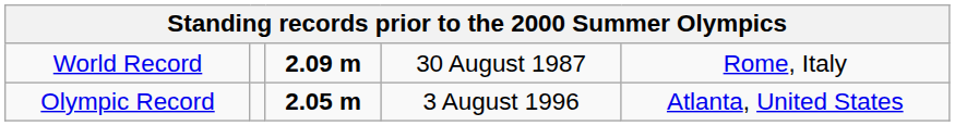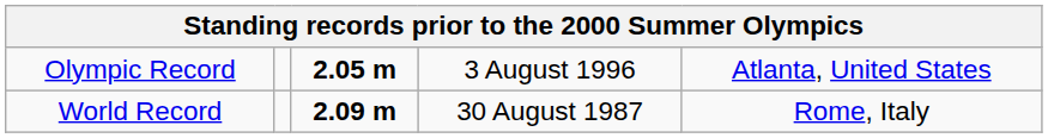 <table class="wikitable" style=" text-align:center; font-size:100%;" width="70%">
 <tr>
 <th colspan="5">Standing records prior to the 2000 Summer Olympics</th>
+</tr>
+<tr>
+<td><a href='#'>Olympic Record</a></td>
+<td></td>
+<td><strong>2.05 m </strong></td>
+<td>3 August 1996</td>
+<td> <a href='#'>Atlanta</a>, <a href='#'>United States</a></td>
 </tr>
 <tr>
 <td><a href='#'>World Record</a></td>
 <td></td>
 <td><strong>2.09 m </strong></td>
 <td>30 August 1987</td>
 <td> <a href='#'>Rome</a>, Italy</td>
 </tr>
-<tr>
-<td><a href='#'>Olympic Record</a></td>
-<td></td>
-<td><strong>2.05 m </strong></td>
-<td>3 August 1996</td>
-<td> <a href='#'>Atlanta</a>, <a href='#'>United States</a></td>
-</tr>
 </table>
